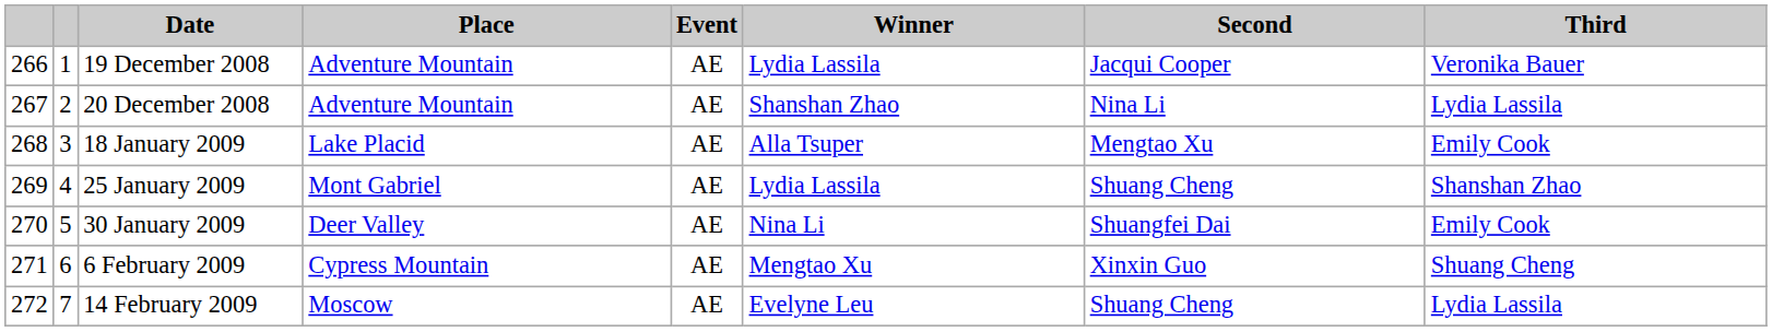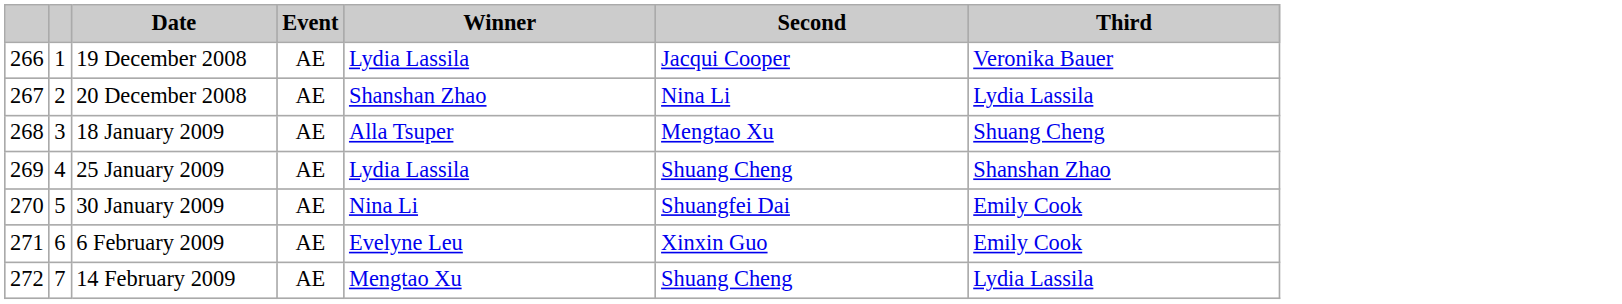 <table class="wikitable plainrowheaders" style="background:#fff; font-size:86%; line-height:16px; border:grey solid 1px; border-collapse:collapse;">
 <tr style="background:#ccc; text-align:center;">
 <th scope="col" style="background:#ccc; width=20 px;"></th>
 <th scope="col" style="background:#ccc; width=30 px;"></th>
 <th scope="col" style="background:#ccc; width:120px;">Date</th>
-<th scope="col" style="background:#ccc; width:200px;">Place</th>
 <th scope="col" style="background:#ccc; width:15px;">Event</th>
 <th scope="col" style="background:#ccc; width:185px;">Winner</th>
 <th scope="col" style="background:#ccc; width:185px;">Second</th>
 <th scope="col" style="background:#ccc; width:185px;">Third</th>
 </tr>
 <tr>
 <td align=center>266</td>
 <td align=center>1</td>
 <td>19 December 2008</td>
-<td> <a href='#'>Adventure Mountain</a></td>
 <td align=center>AE</td>
 <td> <a href='#'>Lydia Lassila</a></td>
 <td> <a href='#'>Jacqui Cooper</a></td>
 <td> <a href='#'>Veronika Bauer</a></td>
 </tr>
 <tr>
 <td align=center>267</td>
 <td align=center>2</td>
 <td>20 December 2008</td>
-<td> <a href='#'>Adventure Mountain</a></td>
 <td align=center>AE</td>
 <td> <a href='#'>Shanshan Zhao</a></td>
 <td> <a href='#'>Nina Li</a></td>
 <td> <a href='#'>Lydia Lassila</a></td>
 </tr>
 <tr>
 <td align=center>268</td>
 <td align=center>3</td>
 <td>18 January 2009</td>
-<td> <a href='#'>Lake Placid</a></td>
 <td align=center>AE</td>
 <td> <a href='#'>Alla Tsuper</a></td>
 <td> <a href='#'>Mengtao Xu</a></td>
-<td> <a href='#'>Emily Cook</a></td>
+<td> <a href='#'>Shuang Cheng</a></td>
 </tr>
 <tr>
 <td align=center>269</td>
 <td align=center>4</td>
 <td>25 January 2009</td>
-<td> <a href='#'>Mont Gabriel</a></td>
 <td align=center>AE</td>
 <td> <a href='#'>Lydia Lassila</a></td>
 <td> <a href='#'>Shuang Cheng</a></td>
 <td> <a href='#'>Shanshan Zhao</a></td>
 </tr>
 <tr>
 <td align=center>270</td>
 <td align=center>5</td>
 <td>30 January 2009</td>
-<td> <a href='#'>Deer Valley</a></td>
 <td align=center>AE</td>
 <td> <a href='#'>Nina Li</a></td>
 <td> <a href='#'>Shuangfei Dai</a></td>
 <td> <a href='#'>Emily Cook</a></td>
 </tr>
 <tr>
 <td align=center>271</td>
 <td align=center>6</td>
 <td>6 February 2009</td>
-<td> <a href='#'>Cypress Mountain</a></td>
 <td align=center>AE</td>
-<td> <a href='#'>Mengtao Xu</a></td>
+<td> <a href='#'>Evelyne Leu</a></td>
 <td> <a href='#'>Xinxin Guo</a></td>
-<td> <a href='#'>Shuang Cheng</a></td>
+<td> <a href='#'>Emily Cook</a></td>
 </tr>
 <tr>
 <td align=center>272</td>
 <td align=center>7</td>
 <td>14 February 2009</td>
-<td> <a href='#'>Moscow</a></td>
 <td align=center>AE</td>
-<td> <a href='#'>Evelyne Leu</a></td>
+<td> <a href='#'>Mengtao Xu</a></td>
 <td> <a href='#'>Shuang Cheng</a></td>
 <td> <a href='#'>Lydia Lassila</a></td>
 </tr>
 </table>
